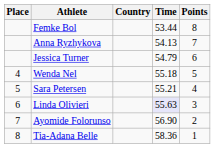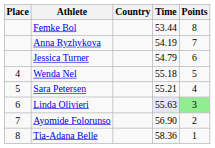 <table class="wikitable">
 <tr>
 <th>Place</th>
 <th>Athlete</th>
 <th>Country</th>
 <th>Time</th>
 <th>Points</th>
 </tr>
 <tr>
 <td align=center></td>
 <td><a href='#'>Femke Bol</a></td>
 <td></td>
 <td>53.44</td>
 <td align=center>8</td>
 </tr>
 <tr>
 <td align=center></td>
 <td><a href='#'>Anna Ryzhykova</a></td>
 <td></td>
-<td>54.13</td>
+<td>54.19</td>
 <td align=center>7</td>
 </tr>
 <tr>
 <td align=center></td>
 <td><a href='#'>Jessica Turner</a></td>
 <td></td>
 <td>54.79</td>
 <td align=center>6</td>
 </tr>
 <tr>
 <td align=center>4</td>
 <td><a href='#'>Wenda Nel</a></td>
 <td></td>
 <td>55.18</td>
 <td align=center>5</td>
 </tr>
 <tr>
 <td align=center>5</td>
 <td><a href='#'>Sara Petersen</a></td>
 <td></td>
 <td>55.21</td>
 <td align=center>4</td>
 </tr>
 <tr>
 <td align=center>6</td>
 <td><a href='#'>Linda Olivieri</a></td>
 <td></td>
 <td style="background: lavender;">55.63</td>
-<td align=center>3</td>
+<td align=center style="background: lightgreen;">3</td>
 </tr>
 <tr>
 <td align=center>7</td>
 <td><a href='#'>Ayomide Folorunso</a></td>
 <td></td>
 <td>56.90</td>
 <td align=center>2</td>
 </tr>
 <tr>
 <td align=center>8</td>
 <td><a href='#'>Tia-Adana Belle</a></td>
 <td></td>
 <td>58.36</td>
 <td align=center>1</td>
 </tr>
 </table>
